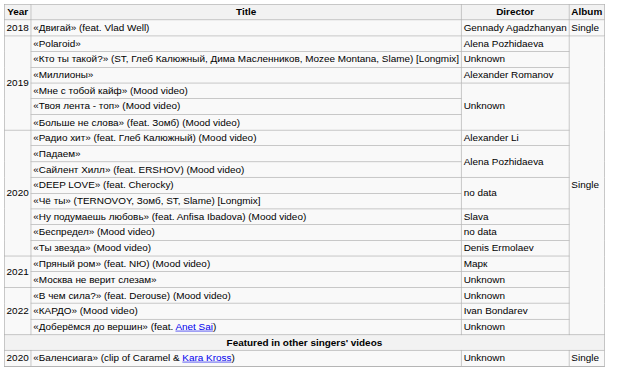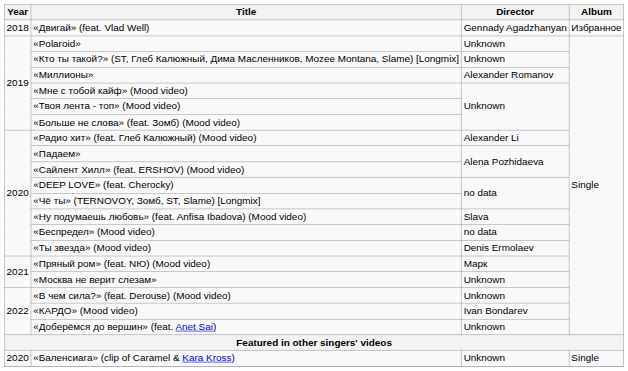 <table class="wikitable">
 <tr>
 <th>Year</th>
 <th>Title</th>
 <th>Director</th>
 <th>Album</th>
 </tr>
 <tr>
 <td>2018</td>
 <td>«Двигай» (feat. Vlad Well)</td>
 <td>Gennady Agadzhanyan</td>
-<td>Single</td>
+<td>Избранное</td>
 </tr>
 <tr>
 <td rowspan="6">2019</td>
 <td>«Polaroid»</td>
-<td>Alena Pozhidaeva</td>
+<td>Unknown</td>
 <td rowspan="19">Single</td>
 </tr>
 <tr>
 <td>«Кто ты  такой?» (ST, Глеб Калюжный, Дима Масленников, Mozee Montana, Slame) [Longmix]</td>
 <td>Unknown</td>
 </tr>
 <tr>
 <td>«Миллионы»</td>
 <td>Alexander Romanov</td>
 </tr>
 <tr>
 <td>«Мне с тобой кайф» (Mood video)</td>
 <td rowspan="3">Unknown</td>
 </tr>
 <tr>
 <td>«Твоя лента - топ» (Mood video)</td>
 </tr>
 <tr>
 <td>«Больше не слова» (feat. Зомб) (Mood video)</td>
 </tr>
 <tr>
 <td rowspan="8">2020</td>
 <td>«Радио хит» (feat. Глеб Калюжный) (Mood video)</td>
 <td>Alexander Li</td>
 </tr>
 <tr>
 <td>«Падаем»</td>
 <td rowspan="2">Alena Pozhidaeva</td>
 </tr>
 <tr>
 <td>«Сайлент Хилл» (feat. ERSHOV) (Mood video)</td>
 </tr>
 <tr>
 <td>«DEEP LOVE» (feat. Cherocky)</td>
 <td rowspan="2">no data</td>
 </tr>
 <tr>
 <td>«Чё ты» (TERNOVOY, Зомб, ST, Slame) [Longmix]</td>
 </tr>
 <tr>
 <td>«Ну подумаешь любовь» (feat. Anfisa Ibadova) (Mood video)</td>
 <td>Slava</td>
 </tr>
 <tr>
 <td>«Беспредел» (Mood video)</td>
 <td>no data</td>
 </tr>
 <tr>
 <td>«Ты звезда» (Mood video)</td>
 <td>Denis Ermolaev</td>
 </tr>
 <tr>
 <td rowspan="2">2021</td>
 <td>«Пряный ром» (feat. NЮ) (Mood video)</td>
 <td>Марк</td>
 </tr>
 <tr>
 <td>«Москва не верит слезам»</td>
 <td>Unknown</td>
 </tr>
 <tr>
 <td rowspan="3">2022</td>
 <td>«В чем сила?» (feat. Derouse) (Mood video)</td>
 <td>Unknown</td>
 </tr>
 <tr>
 <td>«КАРДО» (Mood video)</td>
 <td>Ivan Bondarev</td>
 </tr>
 <tr>
 <td>«Доберёмся до вершин» (feat. <a href='#'>Anet Sai</a>)</td>
 <td>Unknown</td>
 </tr>
 <tr>
 <th colspan="4">Featured in other singers' videos</th>
 </tr>
 <tr>
 <td>2020</td>
 <td>«Баленсиага» (clip of Caramel & <a href='#'>Kara Kross</a>)</td>
 <td>Unknown</td>
 <td>Single</td>
 </tr>
 <tr>
 </tr>
 </table>
